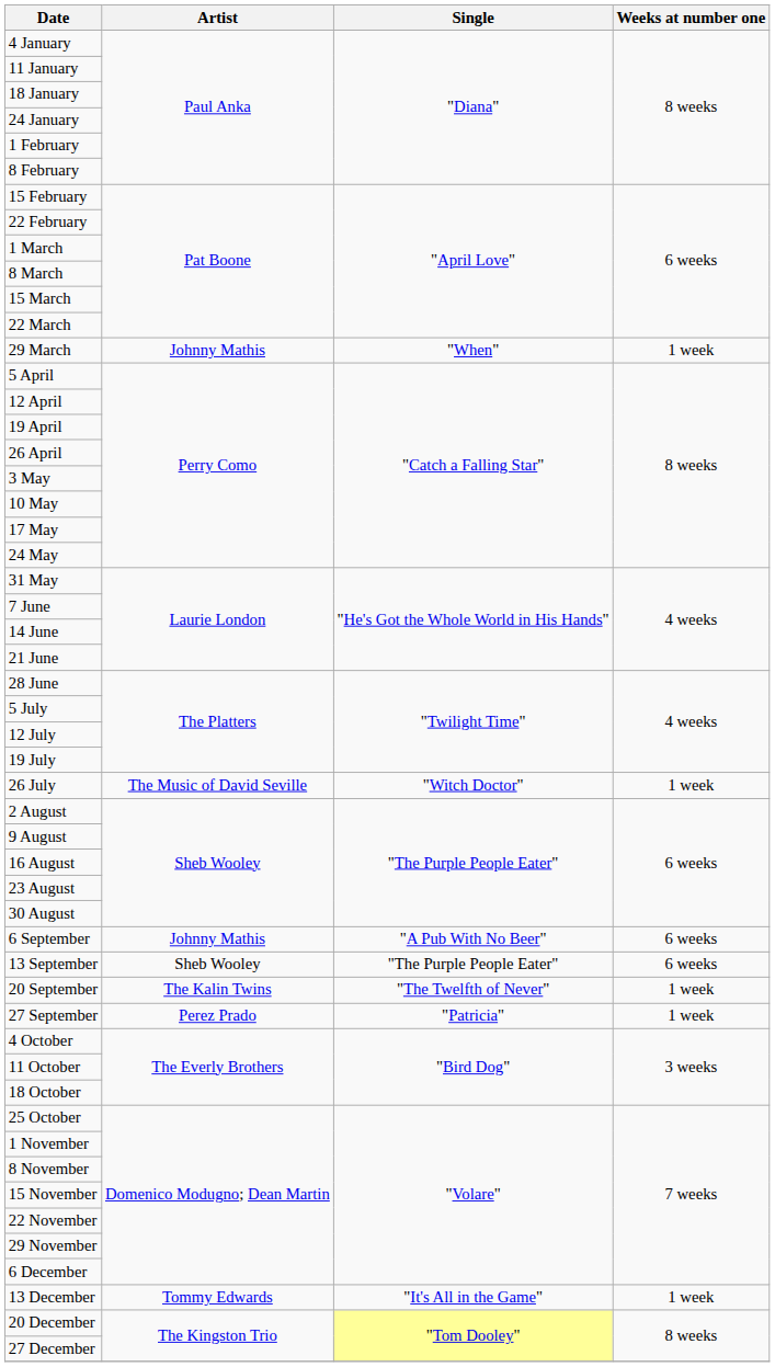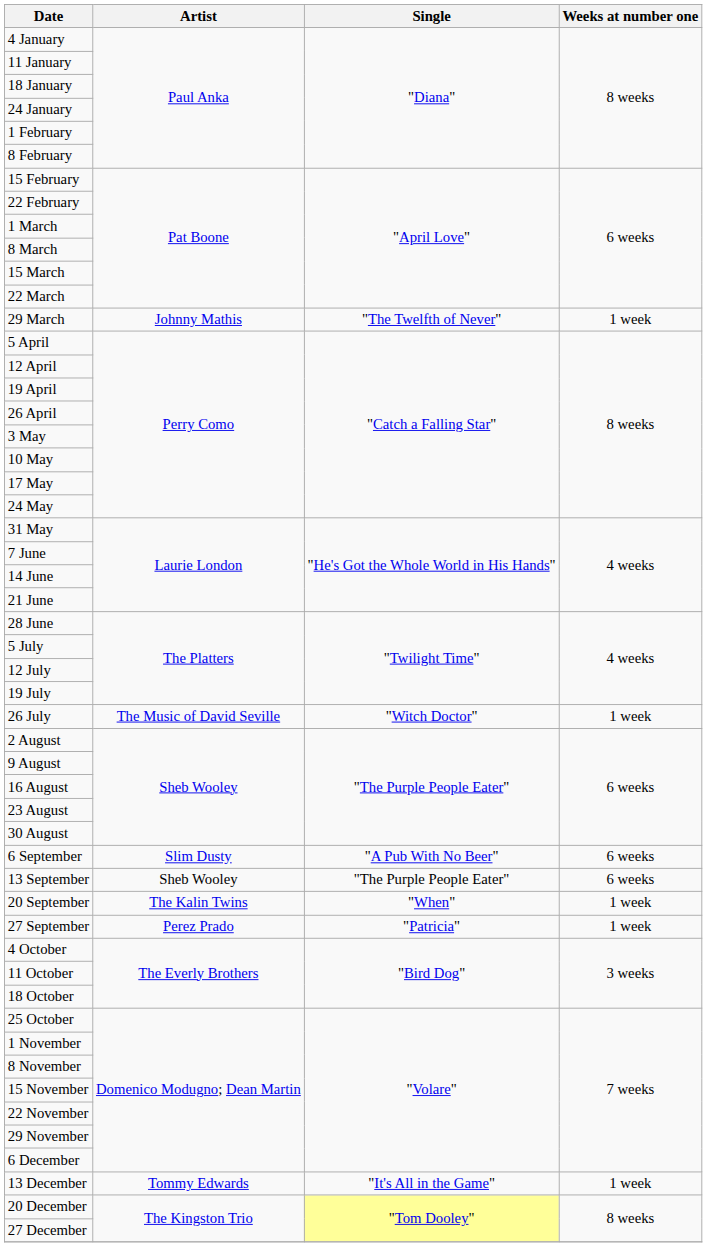 <table class="wikitable">
 <tr>
 <th>Date</th>
 <th>Artist</th>
 <th>Single</th>
 <th>Weeks at number one</th>
 </tr>
 <tr>
 <td>4 January</td>
 <td rowspan=6 align="center"><a href='#'>Paul Anka</a></td>
 <td rowspan=6 align="center">"<a href='#'>Diana</a>"</td>
 <td rowspan=6 align="center">8 weeks</td>
 </tr>
 <tr>
 <td>11 January</td>
 </tr>
 <tr>
 <td>18 January</td>
 </tr>
 <tr>
 <td>24 January</td>
 </tr>
 <tr>
 <td>1 February</td>
 </tr>
 <tr>
 <td>8 February</td>
 </tr>
 <tr>
 <td>15 February</td>
 <td rowspan=6 align="center"><a href='#'>Pat Boone</a></td>
 <td rowspan=6 align="center">"<a href='#'>April Love</a>"</td>
 <td rowspan=6 align="center">6 weeks</td>
 </tr>
 <tr>
 <td>22 February</td>
 </tr>
 <tr>
 <td>1 March</td>
 </tr>
 <tr>
 <td>8 March</td>
 </tr>
 <tr>
 <td>15 March</td>
 </tr>
 <tr>
 <td>22 March</td>
 </tr>
 <tr>
 <td>29 March</td>
 <td align="center"><a href='#'>Johnny Mathis</a></td>
-<td align="center">"<a href='#'>When</a>"</td>
+<td align="center">"<a href='#'>The Twelfth of Never</a>"</td>
 <td align="center">1 week</td>
 </tr>
 <tr>
 <td>5 April</td>
 <td rowspan=8 align="center"><a href='#'>Perry Como</a></td>
 <td rowspan=8 align="center">"<a href='#'>Catch a Falling Star</a>"</td>
 <td rowspan=8 align="center">8 weeks</td>
 </tr>
 <tr>
 <td>12 April</td>
 </tr>
 <tr>
 <td>19 April</td>
 </tr>
 <tr>
 <td>26 April</td>
 </tr>
 <tr>
 <td>3 May</td>
 </tr>
 <tr>
 <td>10 May</td>
 </tr>
 <tr>
 <td>17 May</td>
 </tr>
 <tr>
 <td>24 May</td>
 </tr>
 <tr>
 <td>31 May</td>
 <td rowspan=4 align="center"><a href='#'>Laurie London</a></td>
 <td rowspan=4 align="center">"<a href='#'>He's Got the Whole World in His Hands</a>"</td>
 <td rowspan=4 align="center">4 weeks</td>
 </tr>
 <tr>
 <td>7 June</td>
 </tr>
 <tr>
 <td>14 June</td>
 </tr>
 <tr>
 <td>21 June</td>
 </tr>
 <tr>
 <td>28 June</td>
 <td rowspan=4 align="center"><a href='#'>The Platters</a></td>
 <td rowspan=4 align="center">"<a href='#'>Twilight Time</a>"</td>
 <td rowspan=4 align="center">4 weeks</td>
 </tr>
 <tr>
 <td>5 July</td>
 </tr>
 <tr>
 <td>12 July</td>
 </tr>
 <tr>
 <td>19 July</td>
 </tr>
 <tr>
 <td>26 July</td>
 <td align="center"><a href='#'>The Music of David Seville</a></td>
 <td align="center">"<a href='#'>Witch Doctor</a>"</td>
 <td align="center">1 week</td>
 </tr>
 <tr>
 <td>2 August</td>
 <td rowspan=5 align="center"><a href='#'>Sheb Wooley</a></td>
 <td rowspan=5 align="center">"<a href='#'>The Purple People Eater</a>"</td>
 <td rowspan=5 align="center">6 weeks</td>
 </tr>
 <tr>
 <td>9 August</td>
 </tr>
 <tr>
 <td>16 August</td>
 </tr>
 <tr>
 <td>23 August</td>
 </tr>
 <tr>
 <td>30 August</td>
 </tr>
 <tr>
 <td>6 September</td>
-<td align="center"><a href='#'>Johnny Mathis</a></td>
+<td align="center"><a href='#'>Slim Dusty</a></td>
 <td align="center">"<a href='#'>A Pub With No Beer</a>"</td>
 <td align="center">6 weeks</td>
 </tr>
 <tr>
 <td>13 September</td>
 <td align="center">Sheb Wooley</td>
 <td align="center">"The Purple People Eater"</td>
 <td align="center">6 weeks</td>
 </tr>
 <tr>
 <td>20 September</td>
 <td align="center"><a href='#'>The Kalin Twins</a></td>
-<td align="center">"<a href='#'>The Twelfth of Never</a>"</td>
+<td align="center">"<a href='#'>When</a>"</td>
 <td align="center">1 week</td>
 </tr>
 <tr>
 <td>27 September</td>
 <td align="center"><a href='#'>Perez Prado</a></td>
 <td align="center">"<a href='#'>Patricia</a>"</td>
 <td align="center">1 week</td>
 </tr>
 <tr>
 <td>4 October</td>
 <td rowspan=3 align="center"><a href='#'>The Everly Brothers</a></td>
 <td rowspan=3 align="center">"<a href='#'>Bird Dog</a>"</td>
 <td rowspan=3 align="center">3 weeks</td>
 </tr>
 <tr>
 <td>11 October</td>
 </tr>
 <tr>
 <td>18 October</td>
 </tr>
 <tr>
 <td>25 October</td>
 <td rowspan=7 align="center"><a href='#'>Domenico Modugno</a>; <a href='#'>Dean Martin</a></td>
 <td rowspan=7 align="center">"<a href='#'>Volare</a>"</td>
 <td rowspan=7 align="center">7 weeks</td>
 </tr>
 <tr>
 <td>1 November</td>
 </tr>
 <tr>
 <td>8 November</td>
 </tr>
 <tr>
 <td>15 November</td>
 </tr>
 <tr>
 <td>22 November</td>
 </tr>
 <tr>
 <td>29 November</td>
 </tr>
 <tr>
 <td>6 December</td>
 </tr>
 <tr>
 <td>13 December</td>
 <td align="center"><a href='#'>Tommy Edwards</a></td>
 <td align="center">"<a href='#'>It's All in the Game</a>"</td>
 <td align="center">1 week</td>
 </tr>
 <tr>
 <td>20 December</td>
 <td rowspan=2 align="center"><a href='#'>The Kingston Trio</a></td>
 <td bgcolor=#FFFF99 rowspan=2 align="center">"<a href='#'>Tom Dooley</a>"</td>
 <td rowspan=2 align="center">8 weeks</td>
 </tr>
 <tr>
 <td>27 December</td>
 </tr>
 <tr>
 </tr>
 </table>
